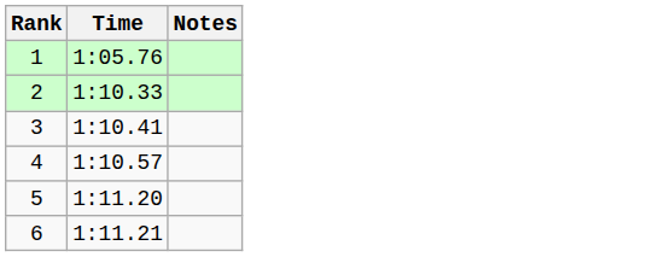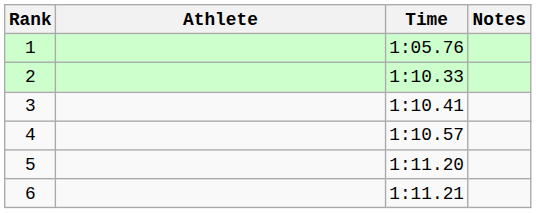 <table class="wikitable" style="text-align:center">
 <tr>
 <th>Rank</th>
+<th Style="width:18em">Athlete</th>
 <th>Time</th>
 <th>Notes</th>
 </tr>
 <tr style="background:#cfc">
 <td>1</td>
+<td style="text-align:left"></td>
 <td>1:05.76</td>
 <td></td>
 </tr>
 <tr style="background:#cfc">
 <td>2</td>
+<td style="text-align:left"></td>
 <td>1:10.33</td>
 <td></td>
 </tr>
 <tr>
 <td>3</td>
+<td style="text-align:left"></td>
 <td>1:10.41</td>
 <td></td>
 </tr>
 <tr>
 <td>4</td>
+<td style="text-align:left"></td>
 <td>1:10.57</td>
 <td></td>
 </tr>
 <tr>
 <td>5</td>
+<td style="text-align:left"></td>
 <td>1:11.20</td>
 <td></td>
 </tr>
 <tr>
 <td>6</td>
+<td style="text-align:left"></td>
 <td>1:11.21</td>
 <td></td>
 </tr>
 </table>
